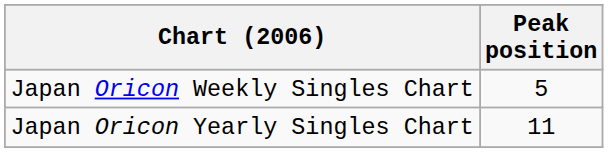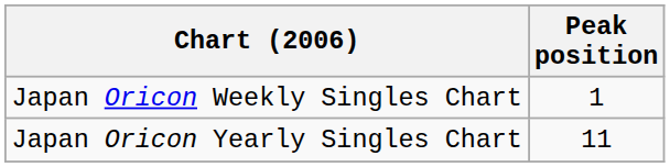 <table class="wikitable sortable">
 <tr>
 <th>Chart (2006)</th>
 <th>Peak<br>position</th>
 </tr>
 <tr>
 <td>Japan <em><a href='#'>Oricon</a></em> Weekly Singles Chart</td>
-<td align="center">5</td>
+<td align="center">1</td>
 </tr>
 <tr>
 <td>Japan <em>Oricon</em> Yearly Singles Chart</td>
 <td align="center">11</td>
 </tr>
 </table>
